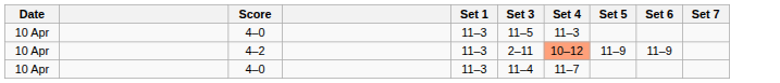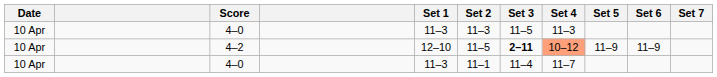 <table class="wikitable" style="text-align: center; font-size:90% ">
 <tr>
 <th width="60">Date</th>
 <th align="right" width="200"></th>
 <th width="60">Score</th>
 <th align="left" width="200"></th>
 <th width="50">Set 1</th>
+<th width="50">Set 2</th>
 <th width="50">Set 3</th>
 <th width="50">Set 4</th>
 <th width="50">Set 5</th>
 <th width="50">Set 6</th>
 <th width="50">Set 7</th>
 </tr>
 <tr>
 <td>10 Apr</td>
 <td align=left><strong></strong></td>
 <td align=center>4–0</td>
 <td align=left></td>
 <td>11–3</td>
+<td>11–3</td>
 <td>11–5</td>
 <td>11–3</td>
 <td></td>
 <td></td>
 <td></td>
 </tr>
 <tr>
 <td>10 Apr</td>
 <td align=left><strong></strong></td>
 <td align=center>4–2</td>
 <td align=left></td>
-<td>11–3</td>
-<td>2–11</td>
+<td>12–10</td>
+<td>11–5</td>
+<td><strong>2–11</strong></td>
 <td style="background: lightsalmon;">10–12</td>
 <td>11–9</td>
 <td>11–9</td>
 <td></td>
 </tr>
 <tr>
 <td>10 Apr</td>
 <td align=left><strong></strong></td>
 <td align=center>4–0</td>
 <td align=left></td>
 <td>11–3</td>
+<td>11–1</td>
 <td>11–4</td>
 <td>11–7</td>
 <td></td>
 <td></td>
 <td></td>
 </tr>
 </table>
